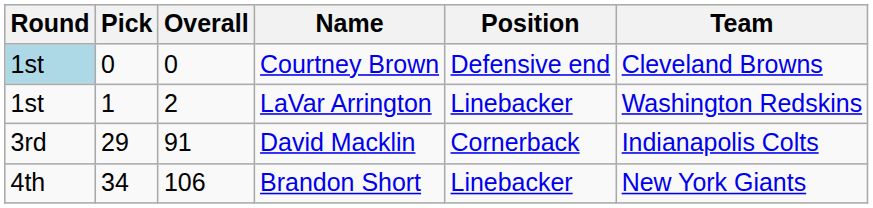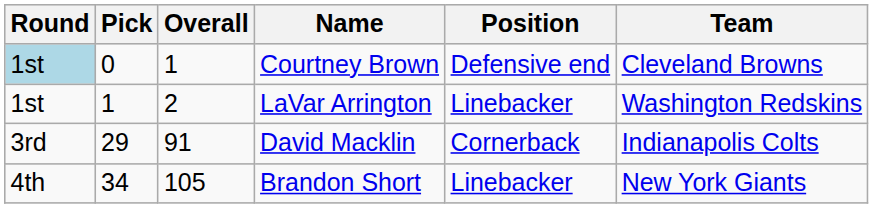 <table class="wikitable">
 <tr>
 <th>Round</th>
 <th>Pick</th>
 <th>Overall</th>
 <th>Name</th>
 <th>Position</th>
 <th>Team</th>
 </tr>
 <tr>
 <td style="background: lightblue;">1st</td>
 <td>0</td>
-<td>0</td>
+<td>1</td>
 <td><a href='#'>Courtney Brown</a></td>
 <td><a href='#'>Defensive end</a></td>
 <td><a href='#'>Cleveland Browns</a></td>
 </tr>
 <tr>
 <td>1st</td>
 <td>1</td>
 <td>2</td>
 <td><a href='#'>LaVar Arrington</a></td>
 <td><a href='#'>Linebacker</a></td>
 <td><a href='#'>Washington Redskins</a></td>
 </tr>
 <tr>
 <td>3rd</td>
 <td>29</td>
 <td>91</td>
 <td><a href='#'>David Macklin</a></td>
 <td><a href='#'>Cornerback</a></td>
 <td><a href='#'>Indianapolis Colts</a></td>
 </tr>
 <tr>
 <td>4th</td>
 <td>34</td>
-<td>106</td>
+<td>105</td>
 <td><a href='#'>Brandon Short</a></td>
 <td><a href='#'>Linebacker</a></td>
 <td><a href='#'>New York Giants</a></td>
 </tr>
 </table>
